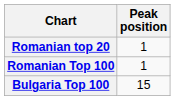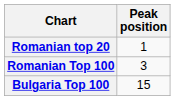 <table class="wikitable plainrowheaders" style="text-align:center">
 <tr>
 <th>Chart</th>
 <th>Peak<br>position</th>
 </tr>
 <tr>
 <th scope="row"><a href='#'>Romanian top 20</a></th>
 <td>1</td>
 </tr>
 <tr>
 <th scope="row"><a href='#'>Romanian Top 100</a></th>
-<td>1</td>
+<td>3</td>
 </tr>
 <tr>
 <th scope="row"><a href='#'>Bulgaria Top 100</a></th>
 <td>15</td>
 </tr>
 </table>
